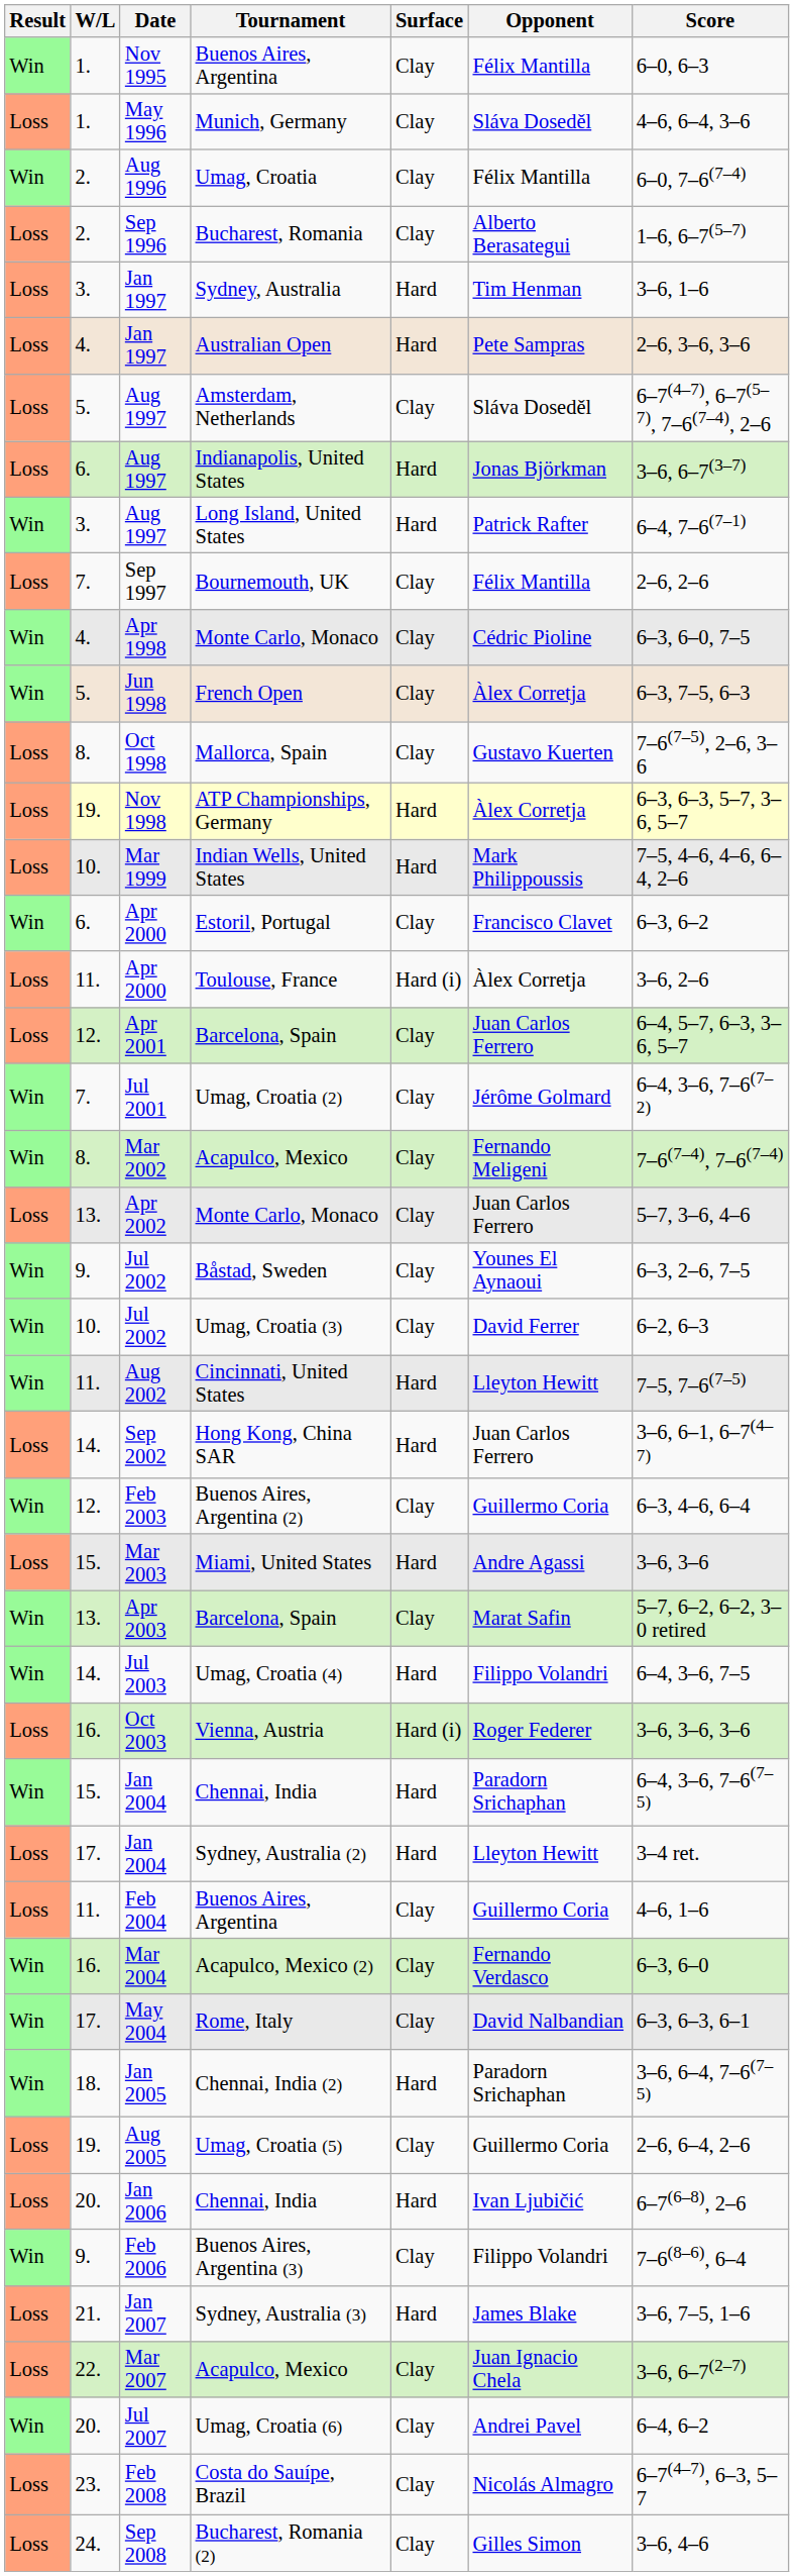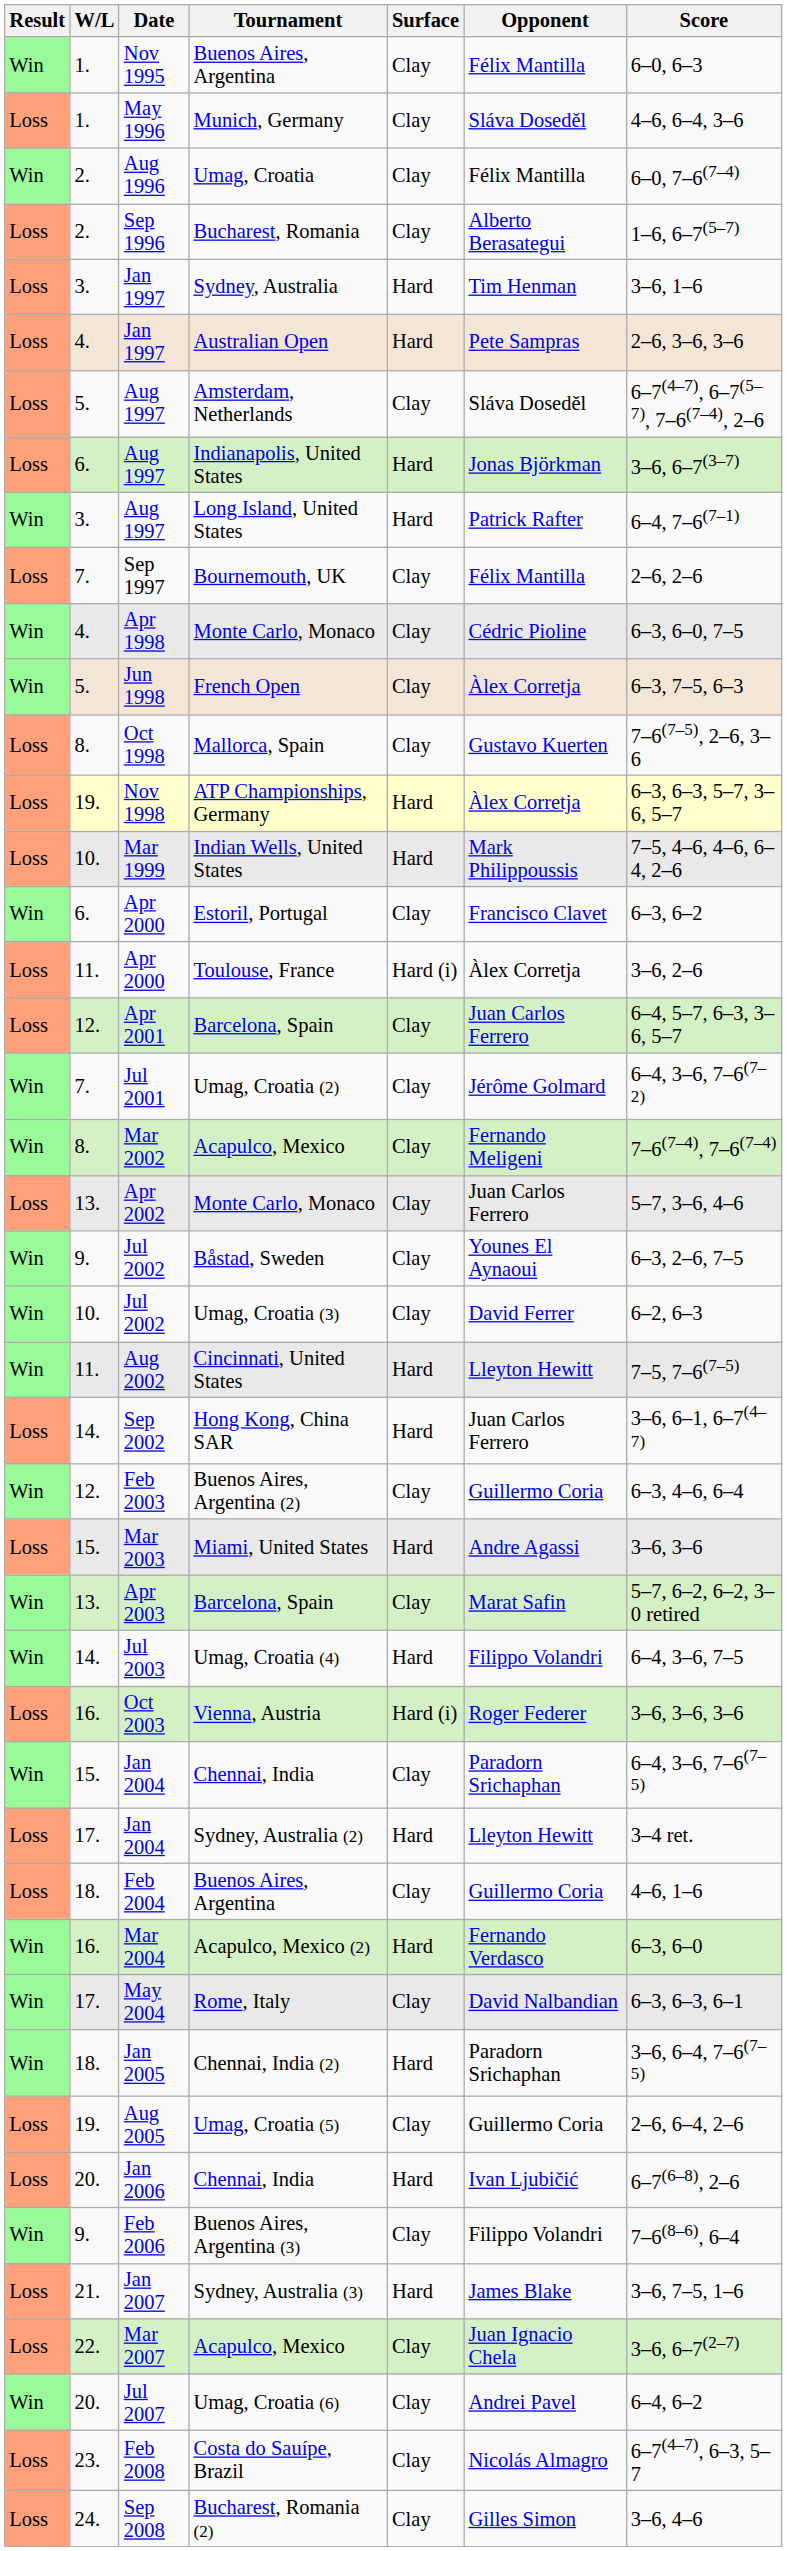 <table class="sortable wikitable">
 <tr>
 <th style="width:40px">Result</th>
 <th style="width:30px" class="unsortable">W/L</th>
 <th style="width:65px">Date</th>
 <th style="width:200px">Tournament</th>
 <th style="width:50px">Surface</th>
 <th style="width:160px">Opponent</th>
 <th style="width:200px" class="unsortable">Score</th>
 </tr>
 <tr>
 <td style="background:#98fb98;">Win</td>
 <td>1.</td>
 <td><a href='#'>Nov 1995</a></td>
 <td><a href='#'>Buenos Aires</a>, Argentina</td>
 <td>Clay</td>
 <td> <a href='#'>Félix Mantilla</a></td>
 <td>6–0, 6–3</td>
 </tr>
 <tr>
 <td style="background:#ffa07a;">Loss</td>
 <td>1.</td>
 <td><a href='#'>May 1996</a></td>
 <td><a href='#'>Munich</a>, Germany</td>
 <td>Clay</td>
 <td> <a href='#'>Sláva Doseděl</a></td>
 <td>4–6, 6–4, 3–6</td>
 </tr>
 <tr>
 <td style="background:#98fb98;">Win</td>
 <td>2.</td>
 <td><a href='#'>Aug 1996</a></td>
 <td><a href='#'>Umag</a>, Croatia</td>
 <td>Clay</td>
 <td> Félix Mantilla</td>
 <td>6–0, 7–6<sup>(7–4)</sup></td>
 </tr>
 <tr>
 <td style="background:#ffa07a;">Loss</td>
 <td>2.</td>
 <td><a href='#'>Sep 1996</a></td>
 <td><a href='#'>Bucharest</a>, Romania</td>
 <td>Clay</td>
 <td> <a href='#'>Alberto Berasategui</a></td>
 <td>1–6, 6–7<sup>(5–7)</sup></td>
 </tr>
 <tr>
 <td style="background:#ffa07a;">Loss</td>
 <td>3.</td>
 <td><a href='#'>Jan 1997</a></td>
 <td><a href='#'>Sydney</a>, Australia</td>
 <td>Hard</td>
 <td> <a href='#'>Tim Henman</a></td>
 <td>3–6, 1–6</td>
 </tr>
 <tr bgcolor=f3e6d7>
 <td style="background:#ffa07a;">Loss</td>
 <td>4.</td>
 <td><a href='#'>Jan 1997</a></td>
 <td><a href='#'>Australian Open</a></td>
 <td>Hard</td>
 <td> <a href='#'>Pete Sampras</a></td>
 <td>2–6, 3–6, 3–6</td>
 </tr>
 <tr>
 <td style="background:#ffa07a;">Loss</td>
 <td>5.</td>
 <td><a href='#'>Aug 1997</a></td>
 <td><a href='#'>Amsterdam</a>, Netherlands</td>
 <td>Clay</td>
 <td> Sláva Doseděl</td>
 <td>6–7<sup>(4–7)</sup>, 6–7<sup>(5–7)</sup>, 7–6<sup>(7–4)</sup>, 2–6</td>
 </tr>
 <tr style="background:#d4f1c5;">
 <td style="background:#ffa07a;">Loss</td>
 <td>6.</td>
 <td><a href='#'>Aug 1997</a></td>
 <td><a href='#'>Indianapolis</a>, United States</td>
 <td>Hard</td>
 <td> <a href='#'>Jonas Björkman</a></td>
 <td>3–6, 6–7<sup>(3–7)</sup></td>
 </tr>
 <tr>
 <td style="background:#98fb98;">Win</td>
 <td>3.</td>
 <td><a href='#'>Aug 1997</a></td>
 <td><a href='#'>Long Island</a>, United States</td>
 <td>Hard</td>
 <td> <a href='#'>Patrick Rafter</a></td>
 <td>6–4, 7–6<sup>(7–1)</sup></td>
 </tr>
 <tr>
 <td style="background:#ffa07a;">Loss</td>
 <td>7.</td>
 <td>Sep 1997</td>
 <td><a href='#'>Bournemouth</a>, UK</td>
 <td>Clay</td>
 <td> <a href='#'>Félix Mantilla</a></td>
 <td>2–6, 2–6</td>
 </tr>
 <tr style="background:#e9e9e9;">
 <td style="background:#98fb98;">Win</td>
 <td>4.</td>
 <td><a href='#'>Apr 1998</a></td>
 <td><a href='#'>Monte Carlo</a>, Monaco</td>
 <td>Clay</td>
 <td> <a href='#'>Cédric Pioline</a></td>
 <td>6–3, 6–0, 7–5</td>
 </tr>
 <tr style="background:#f3e6d7;">
 <td style="background:#98fb98;">Win</td>
 <td>5.</td>
 <td><a href='#'>Jun 1998</a></td>
 <td><a href='#'>French Open</a></td>
 <td>Clay</td>
 <td> <a href='#'>Àlex Corretja</a></td>
 <td>6–3, 7–5, 6–3</td>
 </tr>
 <tr>
 <td style="background:#ffa07a;">Loss</td>
 <td>8.</td>
 <td><a href='#'>Oct 1998</a></td>
 <td><a href='#'>Mallorca</a>, Spain</td>
 <td>Clay</td>
 <td> <a href='#'>Gustavo Kuerten</a></td>
 <td>7–6<sup>(7–5)</sup>, 2–6, 3–6</td>
 </tr>
 <tr bgcolor=ffffcc>
 <td style="background:#ffa07a;">Loss</td>
 <td>19.</td>
 <td><a href='#'>Nov 1998</a></td>
 <td><a href='#'>ATP Championships</a>, Germany</td>
 <td>Hard</td>
 <td> <a href='#'>Àlex Corretja</a></td>
 <td>6–3, 6–3, 5–7, 3–6, 5–7</td>
 </tr>
 <tr style="background:#e9e9e9;">
 <td style="background:#ffa07a;">Loss</td>
 <td>10.</td>
 <td><a href='#'>Mar 1999</a></td>
 <td><a href='#'>Indian Wells</a>, United States</td>
 <td>Hard</td>
 <td> <a href='#'>Mark Philippoussis</a></td>
 <td>7–5, 4–6, 4–6, 6–4, 2–6</td>
 </tr>
 <tr>
 <td style="background:#98fb98;">Win</td>
 <td>6.</td>
 <td><a href='#'>Apr 2000</a></td>
 <td><a href='#'>Estoril</a>, Portugal</td>
 <td>Clay</td>
 <td> <a href='#'>Francisco Clavet</a></td>
 <td>6–3, 6–2</td>
 </tr>
 <tr>
 <td style="background:#ffa07a;">Loss</td>
 <td>11.</td>
 <td><a href='#'>Apr 2000</a></td>
 <td><a href='#'>Toulouse</a>, France</td>
 <td>Hard (i)</td>
 <td> Àlex Corretja</td>
 <td>3–6, 2–6</td>
 </tr>
 <tr style="background:#d4f1c5;">
 <td style="background:#ffa07a;">Loss</td>
 <td>12.</td>
 <td><a href='#'>Apr 2001</a></td>
 <td><a href='#'>Barcelona</a>, Spain</td>
 <td>Clay</td>
 <td> <a href='#'>Juan Carlos Ferrero</a></td>
 <td>6–4, 5–7, 6–3, 3–6, 5–7</td>
 </tr>
 <tr>
 <td style="background:#98fb98;">Win</td>
 <td>7.</td>
 <td><a href='#'>Jul 2001</a></td>
 <td>Umag, Croatia <small>(2)</small></td>
 <td>Clay</td>
 <td> <a href='#'>Jérôme Golmard</a></td>
 <td>6–4, 3–6, 7–6<sup>(7–2)</sup></td>
 </tr>
 <tr style="background:#d4f1c5;">
 <td style="background:#98fb98;">Win</td>
 <td>8.</td>
 <td><a href='#'>Mar 2002</a></td>
 <td><a href='#'>Acapulco</a>, Mexico</td>
 <td>Clay</td>
 <td> <a href='#'>Fernando Meligeni</a></td>
 <td>7–6<sup>(7–4)</sup>, 7–6<sup>(7–4)</sup></td>
 </tr>
 <tr style="background:#e9e9e9;">
 <td style="background:#ffa07a;">Loss</td>
 <td>13.</td>
 <td><a href='#'>Apr 2002</a></td>
 <td><a href='#'>Monte Carlo</a>, Monaco</td>
 <td>Clay</td>
 <td> Juan Carlos Ferrero</td>
 <td>5–7, 3–6, 4–6</td>
 </tr>
 <tr>
 <td style="background:#98fb98;">Win</td>
 <td>9.</td>
 <td><a href='#'>Jul 2002</a></td>
 <td><a href='#'>Båstad</a>, Sweden</td>
 <td>Clay</td>
 <td> <a href='#'>Younes El Aynaoui</a></td>
 <td>6–3, 2–6, 7–5</td>
 </tr>
 <tr>
 <td style="background:#98fb98;">Win</td>
 <td>10.</td>
 <td><a href='#'>Jul 2002</a></td>
 <td>Umag, Croatia <small>(3)</small></td>
 <td>Clay</td>
 <td> <a href='#'>David Ferrer</a></td>
 <td>6–2, 6–3</td>
 </tr>
 <tr style="background:#e9e9e9;">
 <td style="background:#98fb98;">Win</td>
 <td>11.</td>
 <td><a href='#'>Aug 2002</a></td>
 <td><a href='#'>Cincinnati</a>, United States</td>
 <td>Hard</td>
 <td> <a href='#'>Lleyton Hewitt</a></td>
 <td>7–5, 7–6<sup>(7–5)</sup></td>
 </tr>
 <tr>
 <td style="background:#ffa07a;">Loss</td>
 <td>14.</td>
 <td><a href='#'>Sep 2002</a></td>
 <td><a href='#'>Hong Kong</a>, China SAR</td>
 <td>Hard</td>
 <td> Juan Carlos Ferrero</td>
 <td>3–6, 6–1, 6–7<sup>(4–7)</sup></td>
 </tr>
 <tr>
 <td style="background:#98fb98;">Win</td>
 <td>12.</td>
 <td><a href='#'>Feb 2003</a></td>
 <td>Buenos Aires, Argentina <small>(2)</small></td>
 <td>Clay</td>
 <td> <a href='#'>Guillermo Coria</a></td>
 <td>6–3, 4–6, 6–4</td>
 </tr>
 <tr style="background:#e9e9e9;">
 <td style="background:#ffa07a;">Loss</td>
 <td>15.</td>
 <td><a href='#'>Mar 2003</a></td>
 <td><a href='#'>Miami</a>, United States</td>
 <td>Hard</td>
 <td> <a href='#'>Andre Agassi</a></td>
 <td>3–6, 3–6</td>
 </tr>
 <tr style="background:#d4f1c5;">
 <td style="background:#98fb98;">Win</td>
 <td>13.</td>
 <td><a href='#'>Apr 2003</a></td>
 <td><a href='#'>Barcelona</a>, Spain</td>
 <td>Clay</td>
 <td> <a href='#'>Marat Safin</a></td>
 <td>5–7, 6–2, 6–2, 3–0 retired</td>
 </tr>
 <tr>
 <td style="background:#98fb98;">Win</td>
 <td>14.</td>
 <td><a href='#'>Jul 2003</a></td>
 <td>Umag, Croatia <small>(4)</small></td>
 <td>Hard</td>
 <td> <a href='#'>Filippo Volandri</a></td>
 <td>6–4, 3–6, 7–5</td>
 </tr>
 <tr style="background:#d4f1c5;">
 <td style="background:#ffa07a;">Loss</td>
 <td>16.</td>
 <td><a href='#'>Oct 2003</a></td>
 <td><a href='#'>Vienna</a>, Austria</td>
 <td>Hard (i)</td>
 <td> <a href='#'>Roger Federer</a></td>
 <td>3–6, 3–6, 3–6</td>
 </tr>
 <tr>
 <td style="background:#98fb98;">Win</td>
 <td>15.</td>
 <td><a href='#'>Jan 2004</a></td>
 <td><a href='#'>Chennai</a>, India</td>
-<td>Hard</td>
+<td>Clay</td>
 <td> <a href='#'>Paradorn Srichaphan</a></td>
 <td>6–4, 3–6, 7–6<sup>(7–5)</sup></td>
 </tr>
 <tr>
 <td style="background:#ffa07a;">Loss</td>
 <td>17.</td>
 <td><a href='#'>Jan 2004</a></td>
 <td>Sydney, Australia <small>(2)</small></td>
 <td>Hard</td>
 <td> <a href='#'>Lleyton Hewitt</a></td>
 <td>3–4 ret.</td>
 </tr>
 <tr>
 <td style="background:#ffa07a;">Loss</td>
-<td>11.</td>
+<td>18.</td>
 <td><a href='#'>Feb 2004</a></td>
 <td><a href='#'>Buenos Aires</a>, Argentina</td>
 <td>Clay</td>
 <td> <a href='#'>Guillermo Coria</a></td>
 <td>4–6, 1–6</td>
 </tr>
 <tr style="background:#d4f1c5;">
 <td style="background:#98fb98;">Win</td>
 <td>16.</td>
 <td><a href='#'>Mar 2004</a></td>
 <td>Acapulco, Mexico <small>(2)</small></td>
-<td>Clay</td>
+<td>Hard</td>
 <td> <a href='#'>Fernando Verdasco</a></td>
 <td>6–3, 6–0</td>
 </tr>
 <tr style="background:#e9e9e9;">
 <td style="background:#98fb98;">Win</td>
 <td>17.</td>
 <td><a href='#'>May 2004</a></td>
 <td><a href='#'>Rome</a>, Italy</td>
 <td>Clay</td>
 <td> <a href='#'>David Nalbandian</a></td>
 <td>6–3, 6–3, 6–1</td>
 </tr>
 <tr>
 <td style="background:#98fb98;">Win</td>
 <td>18.</td>
 <td><a href='#'>Jan 2005</a></td>
 <td>Chennai, India <small>(2)</small></td>
 <td>Hard</td>
 <td> Paradorn Srichaphan</td>
 <td>3–6, 6–4, 7–6<sup>(7–5)</sup></td>
 </tr>
 <tr>
 <td style="background:#ffa07a;">Loss</td>
 <td>19.</td>
 <td><a href='#'>Aug 2005</a></td>
 <td><a href='#'>Umag</a>, Croatia <small>(5)</small></td>
 <td>Clay</td>
 <td> Guillermo Coria</td>
 <td>2–6, 6–4, 2–6</td>
 </tr>
 <tr>
 <td style="background:#ffa07a;">Loss</td>
 <td>20.</td>
 <td><a href='#'>Jan 2006</a></td>
 <td><a href='#'>Chennai</a>, India</td>
 <td>Hard</td>
 <td> <a href='#'>Ivan Ljubičić</a></td>
 <td>6–7<sup>(6–8)</sup>, 2–6</td>
 </tr>
 <tr>
 <td style="background:#98fb98;">Win</td>
 <td>9.</td>
 <td><a href='#'>Feb 2006</a></td>
 <td>Buenos Aires, Argentina <small>(3)</small></td>
 <td>Clay</td>
 <td> Filippo Volandri</td>
 <td>7–6<sup>(8–6)</sup>, 6–4</td>
 </tr>
 <tr>
 <td style="background:#ffa07a;">Loss</td>
 <td>21.</td>
 <td><a href='#'>Jan 2007</a></td>
 <td>Sydney, Australia <small>(3)</small></td>
 <td>Hard</td>
 <td> <a href='#'>James Blake</a></td>
 <td>3–6, 7–5, 1–6</td>
 </tr>
 <tr style="background:#d4f1c5;">
 <td style="background:#ffa07a;">Loss</td>
 <td>22.</td>
 <td><a href='#'>Mar 2007</a></td>
 <td><a href='#'>Acapulco</a>, Mexico</td>
 <td>Clay</td>
 <td> <a href='#'>Juan Ignacio Chela</a></td>
 <td>3–6, 6–7<sup>(2–7)</sup></td>
 </tr>
 <tr>
 <td style="background:#98fb98;">Win</td>
 <td>20.</td>
 <td><a href='#'>Jul 2007</a></td>
 <td>Umag, Croatia <small>(6)</small></td>
 <td>Clay</td>
 <td> <a href='#'>Andrei Pavel</a></td>
 <td>6–4, 6–2</td>
 </tr>
 <tr>
 <td style="background:#ffa07a;">Loss</td>
 <td>23.</td>
 <td><a href='#'>Feb 2008</a></td>
 <td><a href='#'>Costa do Sauípe</a>, Brazil</td>
 <td>Clay</td>
 <td> <a href='#'>Nicolás Almagro</a></td>
 <td>6–7<sup>(4–7)</sup>, 6–3, 5–7</td>
 </tr>
 <tr>
 <td style="background:#ffa07a;">Loss</td>
 <td>24.</td>
 <td><a href='#'>Sep 2008</a></td>
 <td><a href='#'>Bucharest</a>, Romania <small>(2)</small></td>
 <td>Clay</td>
 <td> <a href='#'>Gilles Simon</a></td>
 <td>3–6, 4–6</td>
 </tr>
 </table>
